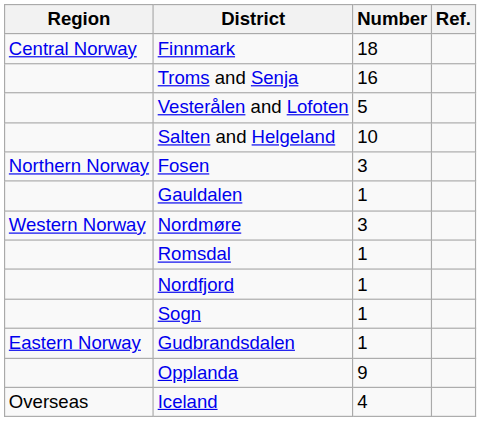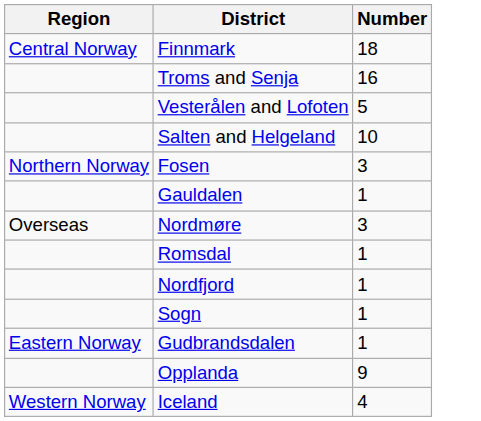 <table class="wikitable">
 <tr>
 <th>Region</th>
 <th>District</th>
 <th>Number</th>
-<th>Ref.</th>
 </tr>
 <tr>
 <td><a href='#'>Central Norway</a></td>
 <td><a href='#'>Finnmark</a></td>
 <td>18</td>
-<td></td>
 </tr>
 <tr>
 <td></td>
 <td><a href='#'>Troms</a> and <a href='#'>Senja</a></td>
 <td>16</td>
-<td></td>
 </tr>
 <tr>
 <td></td>
 <td><a href='#'>Vesterålen</a> and <a href='#'>Lofoten</a></td>
 <td>5</td>
-<td></td>
 </tr>
 <tr>
 <td></td>
 <td><a href='#'>Salten</a> and <a href='#'>Helgeland</a></td>
 <td>10</td>
-<td></td>
 </tr>
 <tr>
 <td><a href='#'>Northern Norway</a></td>
 <td><a href='#'>Fosen</a></td>
 <td>3</td>
-<td></td>
 </tr>
 <tr>
 <td></td>
 <td><a href='#'>Gauldalen</a></td>
 <td>1</td>
-<td></td>
 </tr>
 <tr>
-<td><a href='#'>Western Norway</a></td>
+<td>Overseas</td>
 <td><a href='#'>Nordmøre</a></td>
 <td>3</td>
-<td></td>
 </tr>
 <tr>
 <td></td>
 <td><a href='#'>Romsdal</a></td>
 <td>1</td>
-<td></td>
 </tr>
 <tr>
 <td></td>
 <td><a href='#'>Nordfjord</a></td>
 <td>1</td>
-<td></td>
 </tr>
 <tr>
 <td></td>
 <td><a href='#'>Sogn</a></td>
 <td>1</td>
-<td></td>
 </tr>
 <tr>
 <td><a href='#'>Eastern Norway</a></td>
 <td><a href='#'>Gudbrandsdalen</a></td>
 <td>1</td>
-<td></td>
 </tr>
 <tr>
 <td></td>
 <td><a href='#'>Opplanda</a></td>
 <td>9</td>
-<td></td>
 </tr>
 <tr>
-<td>Overseas</td>
+<td><a href='#'>Western Norway</a></td>
 <td><a href='#'>Iceland</a></td>
 <td>4</td>
-<td></td>
 </tr>
 </table>
